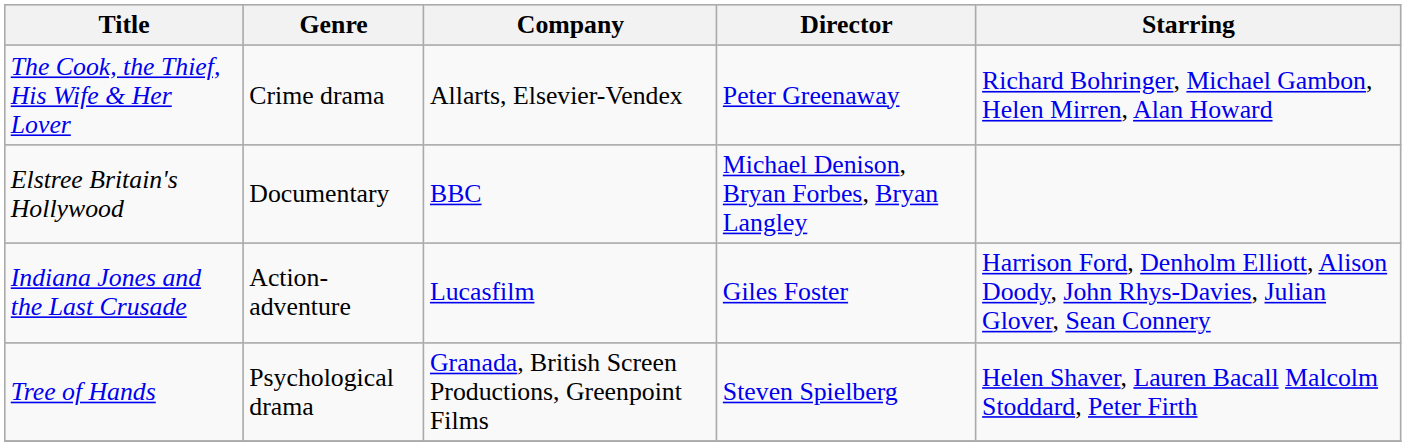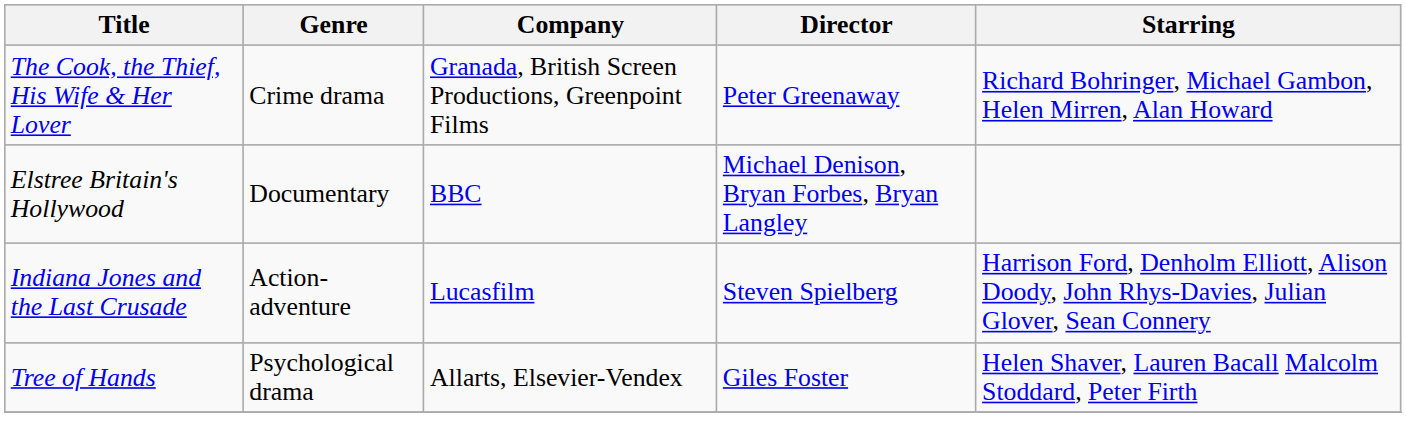 <table class="wikitable unsortable">
 <tr>
 <th>Title</th>
 <th>Genre</th>
 <th>Company</th>
 <th>Director</th>
 <th>Starring</th>
 </tr>
 <tr>
 <td><em><a href='#'>The Cook, the Thief, His Wife & Her Lover</a></em></td>
 <td>Crime drama</td>
-<td>Allarts, Elsevier-Vendex</td>
+<td><a href='#'>Granada</a>, British Screen Productions, Greenpoint Films</td>
 <td><a href='#'>Peter Greenaway</a></td>
 <td><a href='#'>Richard Bohringer</a>, <a href='#'>Michael Gambon</a>, <a href='#'>Helen Mirren</a>, <a href='#'>Alan Howard</a></td>
 </tr>
 <tr>
 <td><em>Elstree Britain's Hollywood</em></td>
 <td>Documentary</td>
 <td><a href='#'>BBC</a></td>
 <td><a href='#'>Michael Denison</a>, <a href='#'>Bryan Forbes</a>, <a href='#'>Bryan Langley</a></td>
 </tr>
 <tr>
 <td><em><a href='#'>Indiana Jones and the Last Crusade</a></em></td>
 <td>Action-adventure</td>
 <td><a href='#'>Lucasfilm</a></td>
-<td><a href='#'>Giles Foster</a></td>
+<td><a href='#'>Steven Spielberg</a></td>
 <td><a href='#'>Harrison Ford</a>, <a href='#'>Denholm Elliott</a>, <a href='#'>Alison Doody</a>, <a href='#'>John Rhys-Davies</a>, <a href='#'>Julian Glover</a>, <a href='#'>Sean Connery</a></td>
 </tr>
 <tr>
 <td><em><a href='#'>Tree of Hands</a></em></td>
 <td>Psychological drama</td>
-<td><a href='#'>Granada</a>, British Screen Productions, Greenpoint Films</td>
-<td><a href='#'>Steven Spielberg</a></td>
+<td>Allarts, Elsevier-Vendex</td>
+<td><a href='#'>Giles Foster</a></td>
 <td><a href='#'>Helen Shaver</a>, <a href='#'>Lauren Bacall</a> <a href='#'>Malcolm Stoddard</a>, <a href='#'>Peter Firth</a></td>
 </tr>
 <tr>
 </tr>
 </table>
